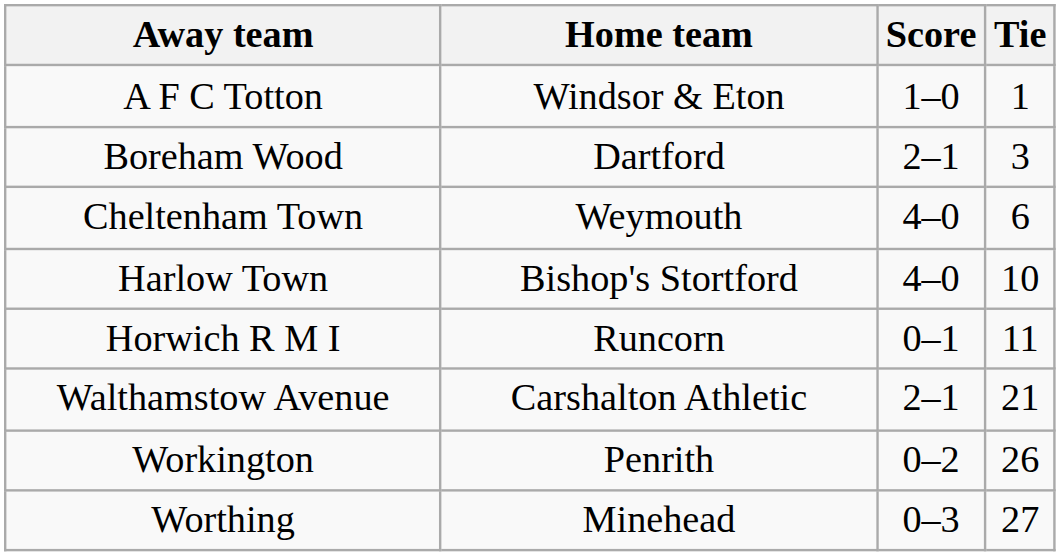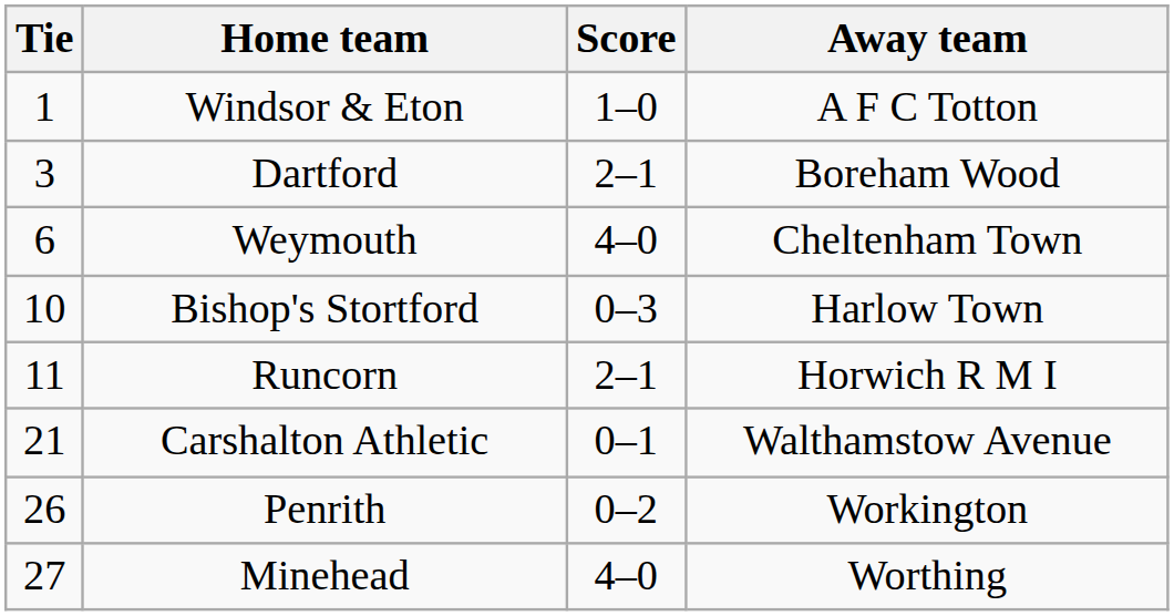 <table class="wikitable" style="text-align:center;">
 <tr>
-<th width=175>Away team</th>
+<th width=20>Tie</th>
 <th width=175>Home team</th>
 <th width=20>Score</th>
-<th width=20>Tie</th>
+<th width=175>Away team</th>
 </tr>
 <tr>
-<td>A F C Totton</td>
+<td>1</td>
 <td>Windsor & Eton</td>
 <td>1–0</td>
-<td>1</td>
+<td>A F C Totton</td>
 </tr>
 <tr>
-<td>Boreham Wood</td>
+<td>3</td>
 <td>Dartford</td>
 <td>2–1</td>
-<td>3</td>
+<td>Boreham Wood</td>
 </tr>
 <tr>
-<td>Cheltenham Town</td>
+<td>6</td>
 <td>Weymouth</td>
 <td>4–0</td>
-<td>6</td>
+<td>Cheltenham Town</td>
 </tr>
 <tr>
+<td>10</td>
+<td>Bishop's Stortford</td>
+<td>0–3</td>
 <td>Harlow Town</td>
-<td>Bishop's Stortford</td>
-<td>4–0</td>
-<td>10</td>
 </tr>
 <tr>
+<td>11</td>
+<td>Runcorn</td>
+<td>2–1</td>
 <td>Horwich R M I</td>
-<td>Runcorn</td>
-<td>0–1</td>
-<td>11</td>
 </tr>
 <tr>
+<td>21</td>
+<td>Carshalton Athletic</td>
+<td>0–1</td>
 <td>Walthamstow Avenue</td>
-<td>Carshalton Athletic</td>
-<td>2–1</td>
-<td>21</td>
 </tr>
 <tr>
-<td>Workington</td>
+<td>26</td>
 <td>Penrith</td>
 <td>0–2</td>
-<td>26</td>
+<td>Workington</td>
 </tr>
 <tr>
+<td>27</td>
+<td>Minehead</td>
+<td>4–0</td>
 <td>Worthing</td>
-<td>Minehead</td>
-<td>0–3</td>
-<td>27</td>
 </tr>
 </table>
